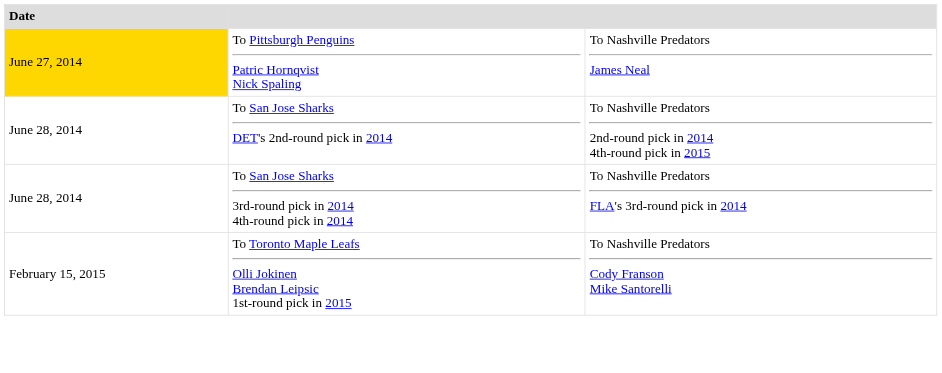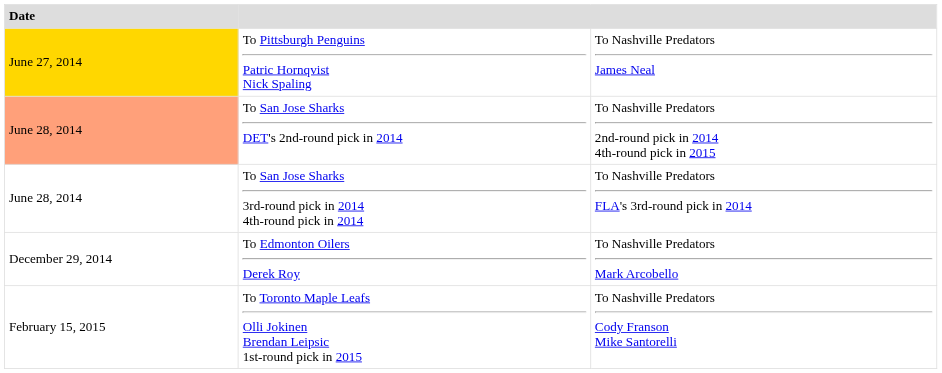 <table border=1 style="border-collapse:collapse" bordercolor="#DFDFDF" cellpadding="5" width=90%>
 <tr bgcolor="#dddddd">
 <td><strong>Date</strong></td>
 <th colspan="2"></th>
 </tr>
 <tr>
 <td style="background: gold;">June 27, 2014</td>
 <td valign="top">To <a href='#'>Pittsburgh Penguins</a> <hr><a href='#'>Patric Hornqvist</a><br><a href='#'>Nick Spaling</a></td>
 <td valign="top">To Nashville Predators <hr><a href='#'>James Neal</a></td>
 </tr>
 <tr>
-<td>June 28, 2014<br></td>
+<td style="background: lightsalmon;">June 28, 2014<br></td>
 <td valign="top">To <a href='#'>San Jose Sharks</a><hr><a href='#'>DET</a>'s 2nd-round pick in <a href='#'>2014</a></td>
 <td valign="top">To Nashville Predators<hr>2nd-round pick in <a href='#'>2014</a><br>4th-round pick in <a href='#'>2015</a></td>
 </tr>
 <tr>
 <td>June 28, 2014<br></td>
 <td valign="top">To <a href='#'>San Jose Sharks</a><hr>3rd-round pick in <a href='#'>2014</a><br>4th-round pick in <a href='#'>2014</a></td>
 <td valign="top">To Nashville Predators<hr><a href='#'>FLA</a>'s 3rd-round pick in <a href='#'>2014</a></td>
 </tr>
 <tr>
+<td>December 29, 2014</td>
+<td valign="top">To <a href='#'>Edmonton Oilers</a><hr><a href='#'>Derek Roy</a></td>
+<td valign="top">To Nashville Predators<hr><a href='#'>Mark Arcobello</a></td>
+</tr>
+<tr>
 <td>February 15, 2015</td>
 <td valign="top">To <a href='#'>Toronto Maple Leafs</a><hr><a href='#'>Olli Jokinen</a><br><a href='#'>Brendan Leipsic</a><br> 1st-round pick in <a href='#'>2015</a></td>
 <td valign="top">To Nashville Predators<hr><a href='#'>Cody Franson</a><br><a href='#'>Mike Santorelli</a></td>
 </tr>
 </table>
